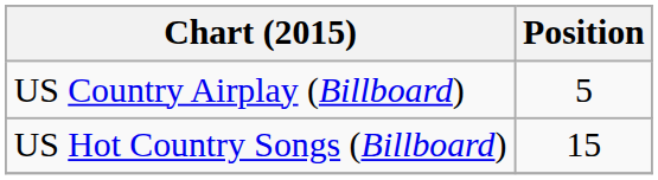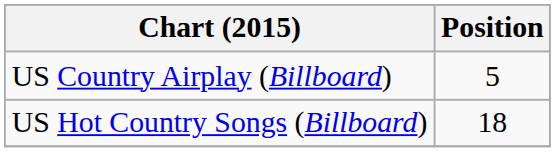 <table class="wikitable sortable">
 <tr>
 <th scope="col">Chart (2015)</th>
 <th scope="col">Position</th>
 </tr>
 <tr>
 <td>US <a href='#'>Country Airplay</a> (<em><a href='#'>Billboard</a></em>)</td>
 <td align="center">5</td>
 </tr>
 <tr>
 <td>US <a href='#'>Hot Country Songs</a> (<em><a href='#'>Billboard</a></em>)</td>
-<td align="center">15</td>
+<td align="center">18</td>
 </tr>
 <tr>
 </tr>
 </table>
